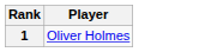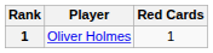 <table class="wikitable sortable" style="text-align:center">
 <tr>
 <th>Rank</th>
 <th>Player</th>
+<th> Red Cards</th>
 </tr>
 <tr>
 <th>1</th>
 <td align="left"> <a href='#'>Oliver Holmes</a></td>
+<td>1</td>
 </tr>
 </table>
